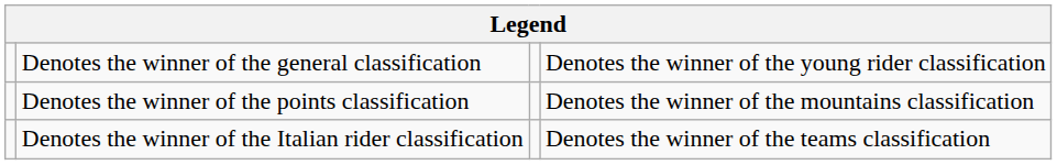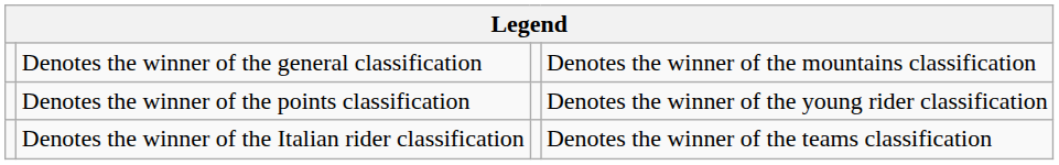 <table class="wikitable">
 <tr>
 <th colspan="4">Legend</th>
 </tr>
 <tr>
 <td></td>
 <td>Denotes the winner of the general classification</td>
 <td></td>
-<td>Denotes the winner of the young rider classification</td>
+<td>Denotes the winner of the mountains classification</td>
 </tr>
 <tr>
 <td></td>
 <td>Denotes the winner of the points classification</td>
 <td></td>
-<td>Denotes the winner of the mountains classification</td>
+<td>Denotes the winner of the young rider classification</td>
 </tr>
 <tr>
 <td></td>
 <td>Denotes the winner of the Italian rider classification</td>
 <td></td>
 <td>Denotes the winner of the teams classification</td>
 </tr>
 </table>
